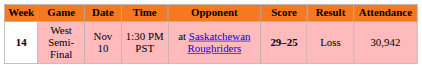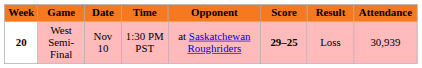 <table class="wikitable sortable">
 <tr>
 <th style="background:#F6791F;color:black;"  width="5%">Week</th>
 <th style="background:#F6791F;color:black;"  width="10%">Game</th>
 <th style="background:#F6791F;color:black;"  width="8%">Date</th>
 <th style="background:#F6791F;color:black;"  width="10%">Time</th>
 <th style="background:#F6791F;color:black;"  width="20%">Opponent</th>
 <th style="background:#F6791F;color:black;"  width="10%">Score</th>
 <th style="background:#F6791F;color:black;"  width="10%">Result</th>
 <th style="background:#F6791F;color:black;"  width="10%">Attendance</th>
 </tr>
 <tr align="center" bgcolor="#ffbbbb">
-<td style="text-align:center; background:white;"><span><strong>14</strong></span></td>
+<td style="text-align:center; background:white;"><span><strong>20</strong></span></td>
 <td>West Semi-Final</td>
 <td>Nov 10</td>
 <td>1:30 PM PST</td>
 <td>at <a href='#'>Saskatchewan Roughriders</a></td>
 <td><strong>29–25</strong></td>
 <td>Loss</td>
-<td>30,942</td>
+<td>30,939</td>
 </tr>
 </table>
